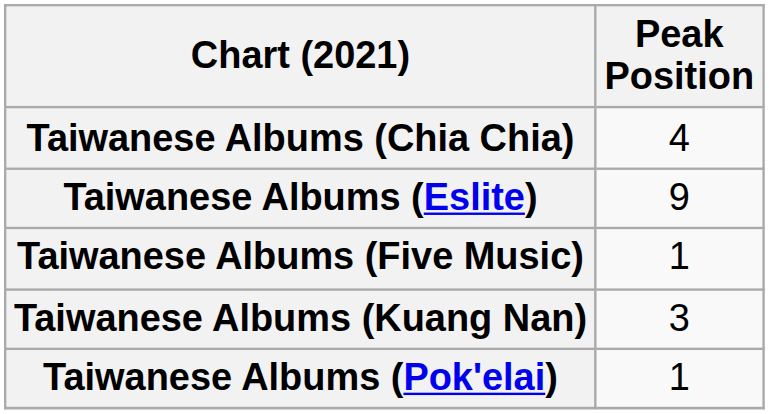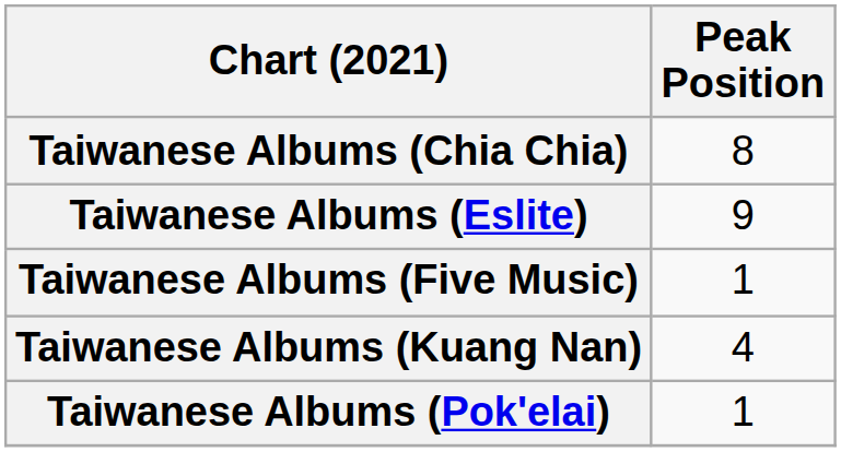 <table class="wikitable sortable plainrowheaders">
 <tr>
 <th scope="col">Chart (2021)</th>
 <th scope="col">Peak<br>Position</th>
 </tr>
 <tr>
 <th scope="row">Taiwanese Albums (Chia Chia)</th>
-<td style="text-align: center;">4</td>
+<td style="text-align: center;">8</td>
 </tr>
 <tr>
 <th scope="row">Taiwanese Albums (<a href='#'>Eslite</a>)</th>
 <td style="text-align: center;">9</td>
 </tr>
 <tr>
 <th scope="row">Taiwanese Albums (Five Music)</th>
 <td style="text-align: center;">1</td>
 </tr>
 <tr>
 <th scope="row">Taiwanese Albums (Kuang Nan)</th>
-<td style="text-align: center;">3</td>
+<td style="text-align: center;">4</td>
 </tr>
 <tr>
 <th scope="row">Taiwanese Albums (<a href='#'>Pok'elai</a>)</th>
 <td style="text-align: center;">1</td>
 </tr>
 <tr>
 </tr>
 </table>
